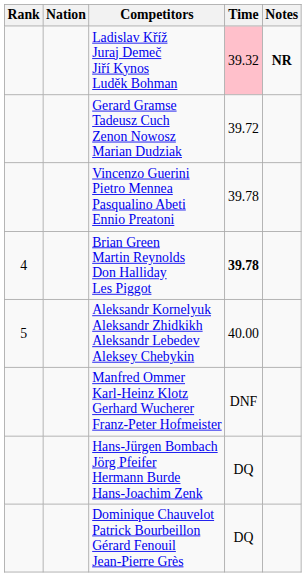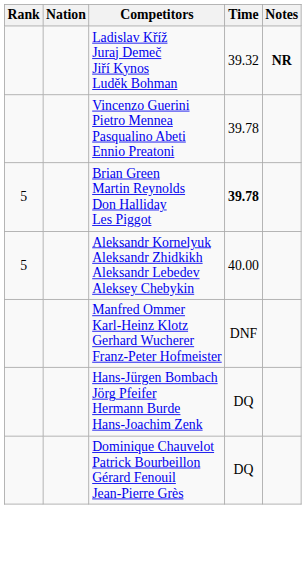 <table class="wikitable sortable" style="text-align:center">
 <tr>
 <th>Rank</th>
 <th>Nation</th>
 <th>Competitors</th>
 <th>Time</th>
 <th>Notes</th>
 </tr>
 <tr>
 <td></td>
 <td align=left></td>
 <td align=left><a href='#'>Ladislav Kříž</a><br><a href='#'>Juraj Demeč</a><br><a href='#'>Jiří Kynos</a><br><a href='#'>Luděk Bohman</a></td>
-<td style="background: pink;">39.32</td>
+<td>39.32</td>
 <td><strong>NR</strong></td>
-</tr>
-<tr>
-<td></td>
-<td align=left></td>
-<td align=left><a href='#'>Gerard Gramse</a><br><a href='#'>Tadeusz Cuch</a><br><a href='#'>Zenon Nowosz</a><br><a href='#'>Marian Dudziak</a></td>
-<td>39.72</td>
-<td></td>
 </tr>
 <tr>
 <td></td>
 <td align=left></td>
 <td align=left><a href='#'>Vincenzo Guerini</a><br><a href='#'>Pietro Mennea</a><br><a href='#'>Pasqualino Abeti</a><br><a href='#'>Ennio Preatoni</a></td>
 <td>39.78</td>
 <td></td>
 </tr>
 <tr>
-<td>4</td>
+<td>5</td>
 <td align=left></td>
 <td align=left><a href='#'>Brian Green</a><br><a href='#'>Martin Reynolds</a><br><a href='#'>Don Halliday</a><br><a href='#'>Les Piggot</a></td>
 <td><strong>39.78</strong></td>
 <td></td>
 </tr>
 <tr>
 <td>5</td>
 <td align=left></td>
 <td align=left><a href='#'>Aleksandr Kornelyuk</a><br><a href='#'>Aleksandr Zhidkikh</a><br><a href='#'>Aleksandr Lebedev</a><br><a href='#'>Aleksey Chebykin</a></td>
 <td>40.00</td>
 <td></td>
 </tr>
 <tr>
 <td></td>
 <td align=left></td>
 <td align=left><a href='#'>Manfred Ommer</a><br><a href='#'>Karl-Heinz Klotz</a><br><a href='#'>Gerhard Wucherer</a><br><a href='#'>Franz-Peter Hofmeister</a></td>
 <td>DNF</td>
 <td></td>
 </tr>
 <tr>
 <td></td>
 <td align=left></td>
 <td align=left><a href='#'>Hans-Jürgen Bombach</a><br><a href='#'>Jörg Pfeifer</a><br><a href='#'>Hermann Burde</a><br><a href='#'>Hans-Joachim Zenk</a></td>
 <td>DQ</td>
 <td></td>
 </tr>
 <tr>
 <td></td>
 <td align=left></td>
 <td align=left><a href='#'>Dominique Chauvelot</a><br><a href='#'>Patrick Bourbeillon</a><br><a href='#'>Gérard Fenouil</a><br><a href='#'>Jean-Pierre Grès</a></td>
 <td>DQ</td>
 <td></td>
 </tr>
 </table>
